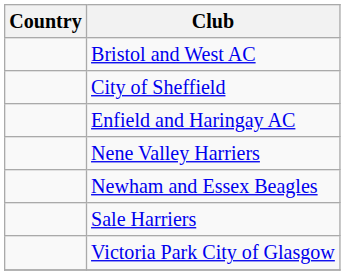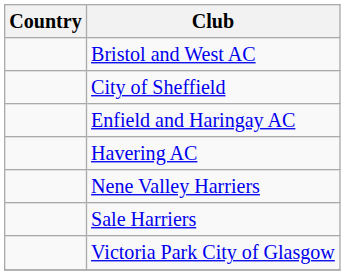 <table class="wikitable" style="font-size:95%;">
 <tr>
 <th>Country</th>
 <th>Club</th>
 </tr>
 <tr>
 <td></td>
 <td><a href='#'>Bristol and West AC</a></td>
 </tr>
 <tr>
 <td></td>
 <td><a href='#'>City of Sheffield</a></td>
 </tr>
 <tr>
 <td></td>
 <td><a href='#'>Enfield and Haringay AC</a></td>
 </tr>
 <tr>
 <td></td>
-<td><a href='#'>Nene Valley Harriers</a></td>
+<td><a href='#'>Havering AC</a></td>
 </tr>
 <tr>
 <td></td>
-<td><a href='#'>Newham and Essex Beagles</a></td>
+<td><a href='#'>Nene Valley Harriers</a></td>
 </tr>
 <tr>
 <td></td>
 <td><a href='#'>Sale Harriers</a></td>
 </tr>
 <tr>
 <td></td>
 <td><a href='#'>Victoria Park City of Glasgow</a></td>
 </tr>
 <tr>
 </tr>
 </table>
